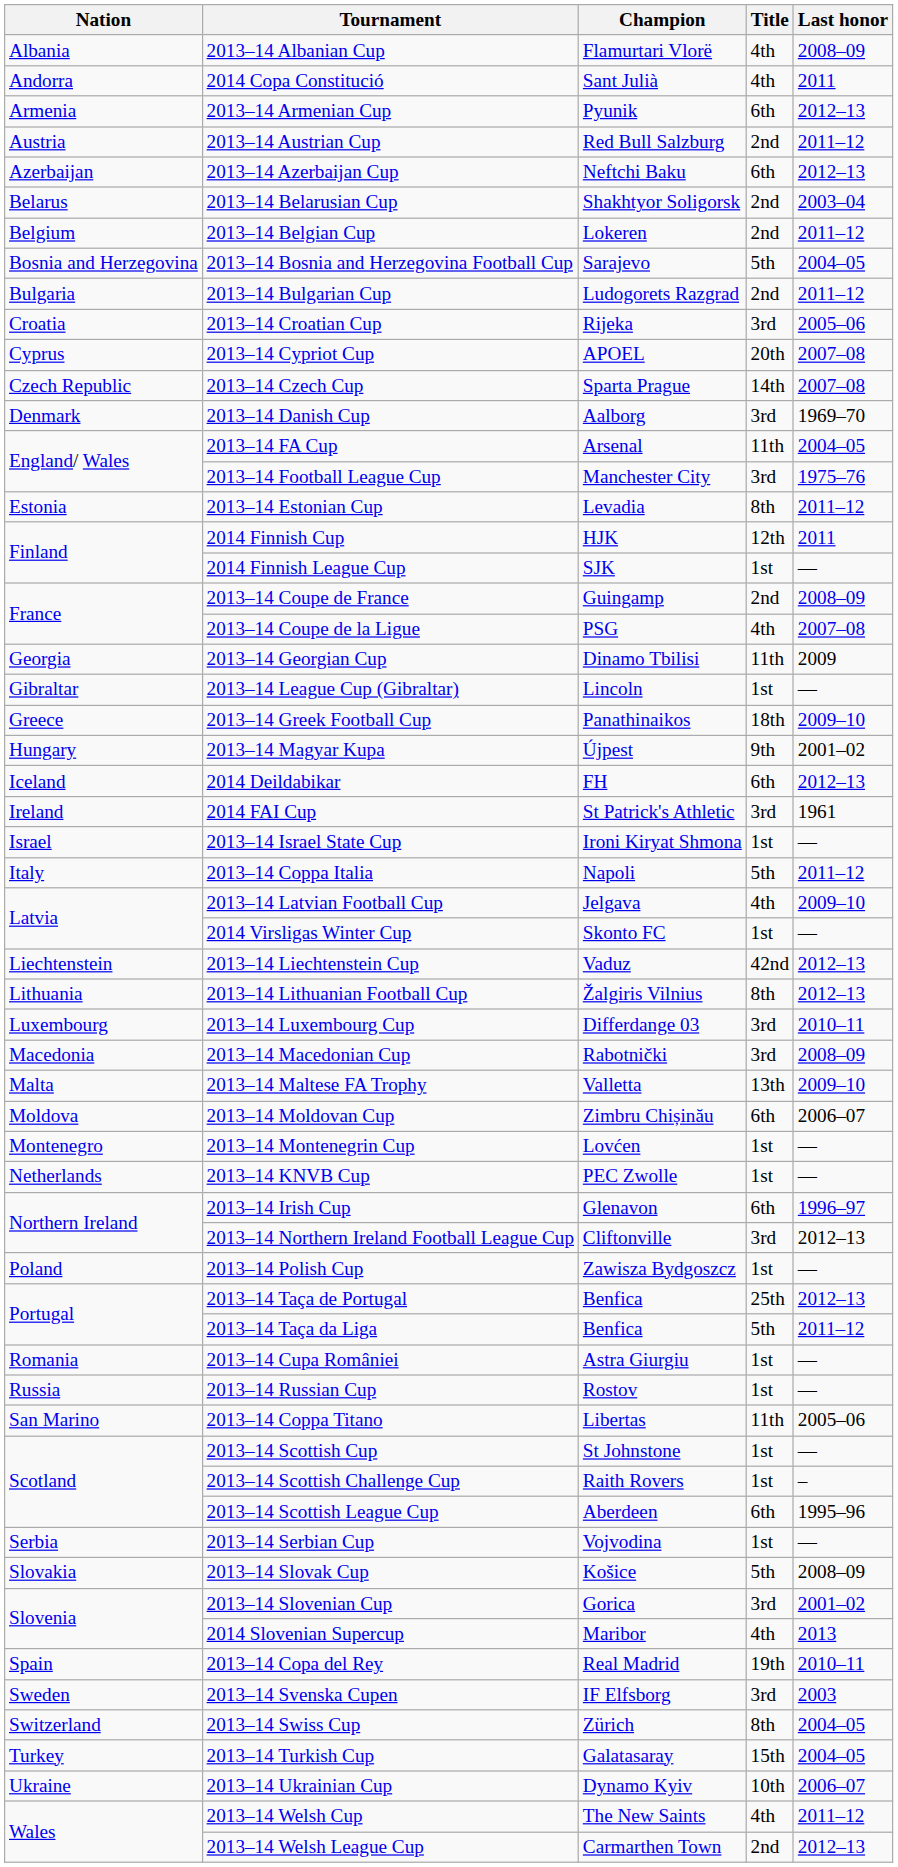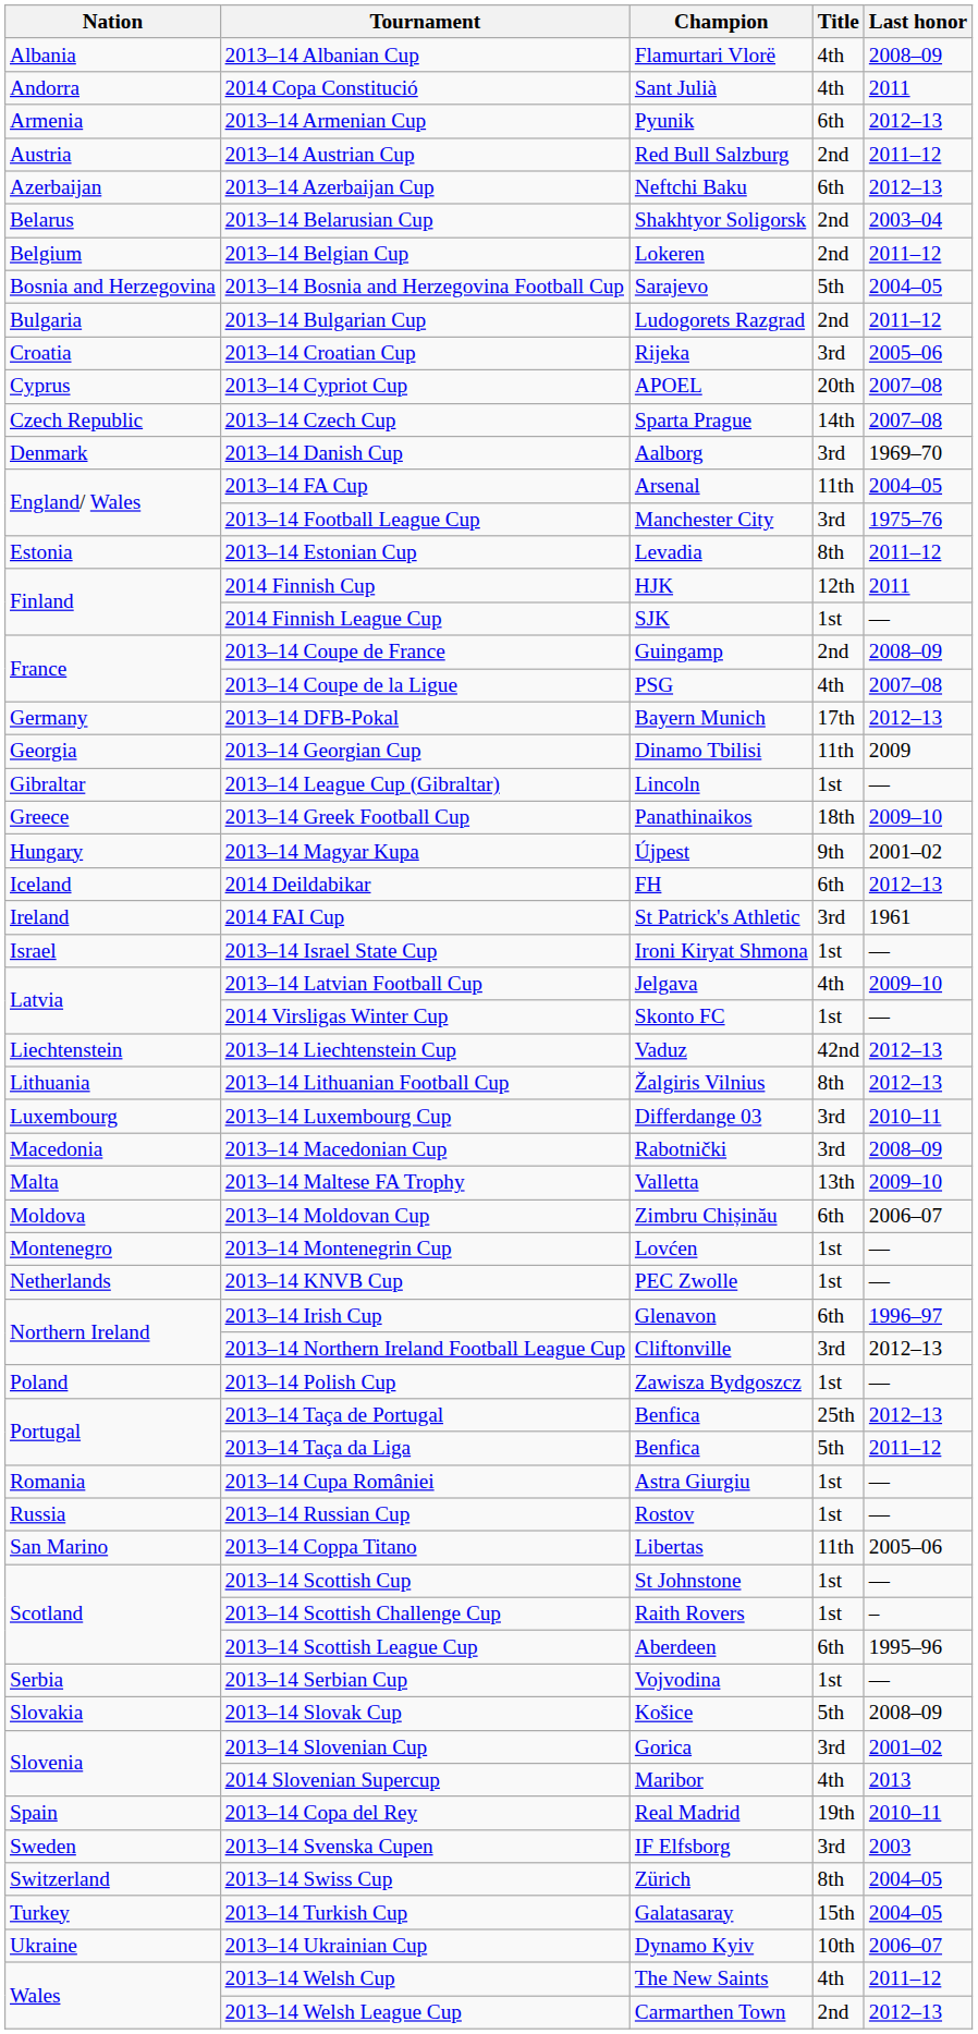 <table class="wikitable sortable">
 <tr>
 <th>Nation</th>
 <th>Tournament</th>
 <th>Champion</th>
 <th data-sort-type="number">Title</th>
 <th>Last honor</th>
 </tr>
 <tr>
 <td> <a href='#'>Albania</a></td>
 <td><a href='#'>2013–14 Albanian Cup</a></td>
 <td><a href='#'>Flamurtari Vlorë</a></td>
 <td>4th</td>
 <td><a href='#'>2008–09</a></td>
 </tr>
 <tr>
 <td> <a href='#'>Andorra</a></td>
 <td><a href='#'>2014 Copa Constitució</a></td>
 <td><a href='#'>Sant Julià</a></td>
 <td>4th</td>
 <td><a href='#'>2011</a></td>
 </tr>
 <tr>
 <td> <a href='#'>Armenia</a></td>
 <td><a href='#'>2013–14 Armenian Cup</a></td>
 <td><a href='#'>Pyunik</a></td>
 <td>6th</td>
 <td><a href='#'>2012–13</a></td>
 </tr>
 <tr>
 <td> <a href='#'>Austria</a></td>
 <td><a href='#'>2013–14 Austrian Cup</a></td>
 <td><a href='#'>Red Bull Salzburg</a></td>
 <td>2nd</td>
 <td><a href='#'>2011–12</a></td>
 </tr>
 <tr>
 <td> <a href='#'>Azerbaijan</a></td>
 <td><a href='#'>2013–14 Azerbaijan Cup</a></td>
 <td><a href='#'>Neftchi Baku</a></td>
 <td>6th</td>
 <td><a href='#'>2012–13</a></td>
 </tr>
 <tr>
 <td> <a href='#'>Belarus</a></td>
 <td><a href='#'>2013–14 Belarusian Cup</a></td>
 <td><a href='#'>Shakhtyor Soligorsk</a></td>
 <td>2nd</td>
 <td><a href='#'>2003–04</a></td>
 </tr>
 <tr>
 <td> <a href='#'>Belgium</a></td>
 <td><a href='#'>2013–14 Belgian Cup</a></td>
 <td><a href='#'>Lokeren</a></td>
 <td>2nd</td>
 <td><a href='#'>2011–12</a></td>
 </tr>
 <tr>
 <td> <a href='#'>Bosnia and Herzegovina</a></td>
 <td><a href='#'>2013–14 Bosnia and Herzegovina Football Cup</a></td>
 <td><a href='#'>Sarajevo</a></td>
 <td>5th</td>
 <td><a href='#'>2004–05</a></td>
 </tr>
 <tr>
 <td> <a href='#'>Bulgaria</a></td>
 <td><a href='#'>2013–14 Bulgarian Cup</a></td>
 <td><a href='#'>Ludogorets Razgrad</a></td>
 <td>2nd</td>
 <td><a href='#'>2011–12</a></td>
 </tr>
 <tr>
 <td> <a href='#'>Croatia</a></td>
 <td><a href='#'>2013–14 Croatian Cup</a></td>
 <td><a href='#'>Rijeka</a></td>
 <td>3rd</td>
 <td><a href='#'>2005–06</a></td>
 </tr>
 <tr>
 <td> <a href='#'>Cyprus</a></td>
 <td><a href='#'>2013–14 Cypriot Cup</a></td>
 <td><a href='#'>APOEL</a></td>
 <td>20th</td>
 <td><a href='#'>2007–08</a></td>
 </tr>
 <tr>
 <td> <a href='#'>Czech Republic</a></td>
 <td><a href='#'>2013–14 Czech Cup</a></td>
 <td><a href='#'>Sparta Prague</a></td>
 <td>14th</td>
 <td><a href='#'>2007–08</a></td>
 </tr>
 <tr>
 <td> <a href='#'>Denmark</a></td>
 <td><a href='#'>2013–14 Danish Cup</a></td>
 <td><a href='#'>Aalborg</a></td>
 <td>3rd</td>
 <td>1969–70</td>
 </tr>
 <tr>
 <td rowspan=2> <a href='#'>England</a>/ <a href='#'>Wales</a></td>
 <td><a href='#'>2013–14 FA Cup</a></td>
 <td><a href='#'>Arsenal</a></td>
 <td>11th</td>
 <td><a href='#'>2004–05</a></td>
 </tr>
 <tr>
 <td><a href='#'>2013–14 Football League Cup</a></td>
 <td><a href='#'>Manchester City</a></td>
 <td>3rd</td>
 <td><a href='#'>1975–76</a></td>
 </tr>
 <tr>
 <td> <a href='#'>Estonia</a></td>
 <td><a href='#'>2013–14 Estonian Cup</a></td>
 <td><a href='#'>Levadia</a></td>
 <td>8th</td>
 <td><a href='#'>2011–12</a></td>
 </tr>
 <tr>
 <td rowspan=2> <a href='#'>Finland</a></td>
 <td><a href='#'>2014 Finnish Cup</a></td>
 <td><a href='#'>HJK</a></td>
 <td>12th</td>
 <td><a href='#'>2011</a></td>
 </tr>
 <tr>
 <td><a href='#'>2014 Finnish League Cup</a></td>
 <td><a href='#'>SJK</a></td>
 <td>1st</td>
 <td>—</td>
 </tr>
 <tr>
 <td rowspan=2> <a href='#'>France</a></td>
 <td><a href='#'>2013–14 Coupe de France</a></td>
 <td><a href='#'>Guingamp</a></td>
 <td>2nd</td>
 <td><a href='#'>2008–09</a></td>
 </tr>
 <tr>
 <td><a href='#'>2013–14 Coupe de la Ligue</a></td>
 <td><a href='#'>PSG</a></td>
 <td>4th</td>
 <td><a href='#'>2007–08</a></td>
 </tr>
 <tr>
+<td> <a href='#'>Germany</a></td>
+<td><a href='#'>2013–14 DFB-Pokal</a></td>
+<td><a href='#'>Bayern Munich</a></td>
+<td>17th</td>
+<td><a href='#'>2012–13</a></td>
+</tr>
+<tr>
 <td> <a href='#'>Georgia</a></td>
 <td><a href='#'>2013–14 Georgian Cup</a></td>
 <td><a href='#'>Dinamo Tbilisi</a></td>
 <td>11th</td>
 <td>2009</td>
 </tr>
 <tr>
 <td> <a href='#'>Gibraltar</a></td>
 <td><a href='#'>2013–14 League Cup (Gibraltar)</a></td>
 <td><a href='#'>Lincoln</a></td>
 <td>1st</td>
 <td>—</td>
 </tr>
 <tr>
 <td> <a href='#'>Greece</a></td>
 <td><a href='#'>2013–14 Greek Football Cup</a></td>
 <td><a href='#'>Panathinaikos</a></td>
 <td>18th</td>
 <td><a href='#'>2009–10</a></td>
 </tr>
 <tr>
 <td> <a href='#'>Hungary</a></td>
 <td><a href='#'>2013–14 Magyar Kupa</a></td>
 <td><a href='#'>Újpest</a></td>
 <td>9th</td>
 <td>2001–02</td>
 </tr>
 <tr>
 <td> <a href='#'>Iceland</a></td>
 <td><a href='#'>2014 Deildabikar</a></td>
 <td><a href='#'>FH</a></td>
 <td>6th</td>
 <td><a href='#'>2012–13</a></td>
 </tr>
 <tr>
 <td> <a href='#'>Ireland</a></td>
 <td><a href='#'>2014 FAI Cup</a></td>
 <td><a href='#'>St Patrick's Athletic</a></td>
 <td>3rd</td>
 <td>1961</td>
 </tr>
 <tr>
 <td> <a href='#'>Israel</a></td>
 <td><a href='#'>2013–14 Israel State Cup</a></td>
 <td><a href='#'>Ironi Kiryat Shmona</a></td>
 <td>1st</td>
 <td>—</td>
-</tr>
-<tr>
-<td> <a href='#'>Italy</a></td>
-<td><a href='#'>2013–14 Coppa Italia</a></td>
-<td><a href='#'>Napoli</a></td>
-<td>5th</td>
-<td><a href='#'>2011–12</a></td>
 </tr>
 <tr>
 <td rowspan=2> <a href='#'>Latvia</a></td>
 <td><a href='#'>2013–14 Latvian Football Cup</a></td>
 <td><a href='#'>Jelgava</a></td>
 <td>4th</td>
 <td><a href='#'>2009–10</a></td>
 </tr>
 <tr>
 <td><a href='#'>2014 Virsligas Winter Cup</a></td>
 <td><a href='#'>Skonto FC</a></td>
 <td>1st</td>
 <td>—</td>
 </tr>
 <tr>
 <td> <a href='#'>Liechtenstein</a></td>
 <td><a href='#'>2013–14 Liechtenstein Cup</a></td>
 <td><a href='#'>Vaduz</a></td>
 <td>42nd</td>
 <td><a href='#'>2012–13</a></td>
 </tr>
 <tr>
 <td> <a href='#'>Lithuania</a></td>
 <td><a href='#'>2013–14 Lithuanian Football Cup</a></td>
 <td><a href='#'>Žalgiris Vilnius</a></td>
 <td>8th</td>
 <td><a href='#'>2012–13</a></td>
 </tr>
 <tr>
 <td> <a href='#'>Luxembourg</a></td>
 <td><a href='#'>2013–14 Luxembourg Cup</a></td>
 <td><a href='#'>Differdange 03</a></td>
 <td>3rd</td>
 <td><a href='#'>2010–11</a></td>
 </tr>
 <tr>
 <td> <a href='#'>Macedonia</a></td>
 <td><a href='#'>2013–14 Macedonian Cup</a></td>
 <td><a href='#'>Rabotnički</a></td>
 <td>3rd</td>
 <td><a href='#'>2008–09</a></td>
 </tr>
 <tr>
 <td> <a href='#'>Malta</a></td>
 <td><a href='#'>2013–14 Maltese FA Trophy</a></td>
 <td><a href='#'>Valletta</a></td>
 <td>13th</td>
 <td><a href='#'>2009–10</a></td>
 </tr>
 <tr>
 <td> <a href='#'>Moldova</a></td>
 <td><a href='#'>2013–14 Moldovan Cup</a></td>
 <td><a href='#'>Zimbru Chișinău</a></td>
 <td>6th</td>
 <td>2006–07</td>
 </tr>
 <tr>
 <td> <a href='#'>Montenegro</a></td>
 <td><a href='#'>2013–14 Montenegrin Cup</a></td>
 <td><a href='#'>Lovćen</a></td>
 <td>1st</td>
 <td>—</td>
 </tr>
 <tr>
 <td> <a href='#'>Netherlands</a></td>
 <td><a href='#'>2013–14 KNVB Cup</a></td>
 <td><a href='#'>PEC Zwolle</a></td>
 <td>1st</td>
 <td>—</td>
 </tr>
 <tr>
 <td rowspan=2> <a href='#'>Northern Ireland</a></td>
 <td><a href='#'>2013–14 Irish Cup</a></td>
 <td><a href='#'>Glenavon</a></td>
 <td>6th</td>
 <td><a href='#'>1996–97</a></td>
 </tr>
 <tr>
 <td><a href='#'>2013–14 Northern Ireland Football League Cup</a></td>
 <td><a href='#'>Cliftonville</a></td>
 <td>3rd</td>
 <td>2012–13</td>
 </tr>
 <tr>
 <td> <a href='#'>Poland</a></td>
 <td><a href='#'>2013–14 Polish Cup</a></td>
 <td><a href='#'>Zawisza Bydgoszcz</a></td>
 <td>1st</td>
 <td>—</td>
 </tr>
 <tr>
 <td rowspan=2> <a href='#'>Portugal</a></td>
 <td><a href='#'>2013–14 Taça de Portugal</a></td>
 <td><a href='#'>Benfica</a></td>
 <td>25th</td>
 <td><a href='#'>2012–13</a></td>
 </tr>
 <tr>
 <td><a href='#'>2013–14 Taça da Liga</a></td>
 <td><a href='#'>Benfica</a></td>
 <td>5th</td>
 <td><a href='#'>2011–12</a></td>
 </tr>
 <tr>
 <td> <a href='#'>Romania</a></td>
 <td><a href='#'>2013–14 Cupa României</a></td>
 <td><a href='#'>Astra Giurgiu</a></td>
 <td>1st</td>
 <td>—</td>
 </tr>
 <tr>
 <td> <a href='#'>Russia</a></td>
 <td><a href='#'>2013–14 Russian Cup</a></td>
 <td><a href='#'>Rostov</a></td>
 <td>1st</td>
 <td>—</td>
 </tr>
 <tr>
 <td> <a href='#'>San Marino</a></td>
 <td><a href='#'>2013–14 Coppa Titano</a></td>
 <td><a href='#'>Libertas</a></td>
 <td>11th</td>
 <td>2005–06</td>
 </tr>
 <tr>
 <td rowspan=3> <a href='#'>Scotland</a></td>
 <td><a href='#'>2013–14 Scottish Cup</a></td>
 <td><a href='#'>St Johnstone</a></td>
 <td>1st</td>
 <td>—</td>
 </tr>
 <tr>
 <td><a href='#'>2013–14 Scottish Challenge Cup</a></td>
 <td><a href='#'>Raith Rovers</a></td>
 <td>1st</td>
 <td>–</td>
 </tr>
 <tr>
 <td><a href='#'>2013–14 Scottish League Cup</a></td>
 <td><a href='#'>Aberdeen</a></td>
 <td>6th</td>
 <td>1995–96</td>
 </tr>
 <tr>
 <td> <a href='#'>Serbia</a></td>
 <td><a href='#'>2013–14 Serbian Cup</a></td>
 <td><a href='#'>Vojvodina</a></td>
 <td>1st</td>
 <td>—</td>
 </tr>
 <tr>
 <td> <a href='#'>Slovakia</a></td>
 <td><a href='#'>2013–14 Slovak Cup</a></td>
 <td><a href='#'>Košice</a></td>
 <td>5th</td>
 <td>2008–09</td>
 </tr>
 <tr>
 <td rowspan=2> <a href='#'>Slovenia</a></td>
 <td><a href='#'>2013–14 Slovenian Cup</a></td>
 <td><a href='#'>Gorica</a></td>
 <td>3rd</td>
 <td><a href='#'>2001–02</a></td>
 </tr>
 <tr>
 <td><a href='#'>2014 Slovenian Supercup</a></td>
 <td><a href='#'>Maribor</a></td>
 <td>4th</td>
 <td><a href='#'>2013</a></td>
 </tr>
 <tr>
 <td> <a href='#'>Spain</a></td>
 <td><a href='#'>2013–14 Copa del Rey</a></td>
 <td><a href='#'>Real Madrid</a></td>
 <td>19th</td>
 <td><a href='#'>2010–11</a></td>
 </tr>
 <tr>
 <td> <a href='#'>Sweden</a></td>
 <td><a href='#'>2013–14 Svenska Cupen</a></td>
 <td><a href='#'>IF Elfsborg</a></td>
 <td>3rd</td>
 <td><a href='#'>2003</a></td>
 </tr>
 <tr>
 <td> <a href='#'>Switzerland</a></td>
 <td><a href='#'>2013–14 Swiss Cup</a></td>
 <td><a href='#'>Zürich</a></td>
 <td>8th</td>
 <td><a href='#'>2004–05</a></td>
 </tr>
 <tr>
 <td> <a href='#'>Turkey</a></td>
 <td><a href='#'>2013–14 Turkish Cup</a></td>
 <td><a href='#'>Galatasaray</a></td>
 <td>15th</td>
 <td><a href='#'>2004–05</a></td>
 </tr>
 <tr>
 <td> <a href='#'>Ukraine</a></td>
 <td><a href='#'>2013–14 Ukrainian Cup</a></td>
 <td><a href='#'>Dynamo Kyiv</a></td>
 <td>10th</td>
 <td><a href='#'>2006–07</a></td>
 </tr>
 <tr>
 <td rowspan=2> <a href='#'>Wales</a></td>
 <td><a href='#'>2013–14 Welsh Cup</a></td>
 <td><a href='#'>The New Saints</a></td>
 <td>4th</td>
 <td><a href='#'>2011–12</a></td>
 </tr>
 <tr>
 <td><a href='#'>2013–14 Welsh League Cup</a></td>
 <td><a href='#'>Carmarthen Town</a></td>
 <td>2nd</td>
 <td><a href='#'>2012–13</a></td>
 </tr>
 </table>
